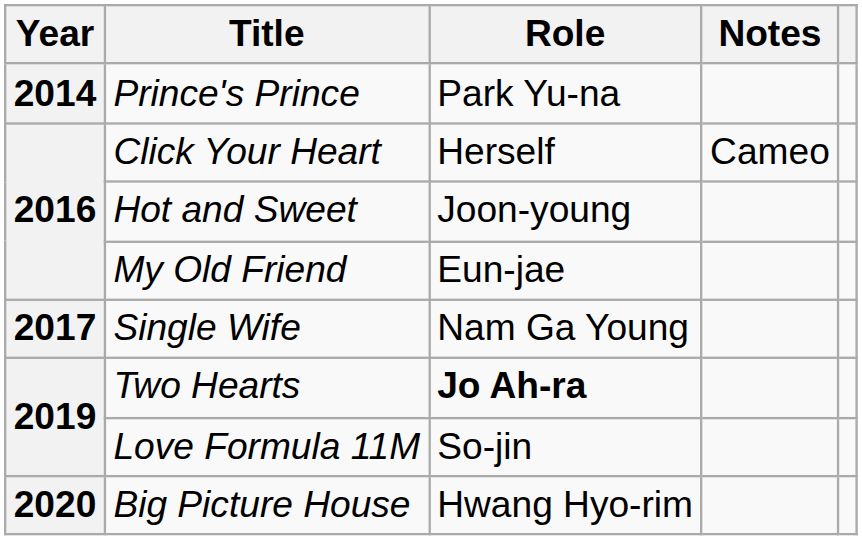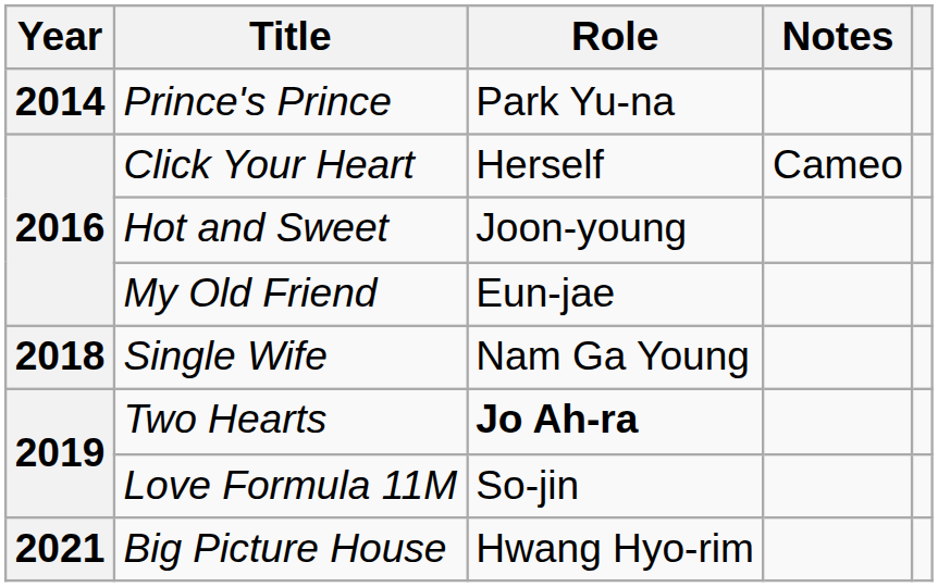 <table class="wikitable plainrowheaders">
 <tr>
 <th scope="col">Year</th>
 <th scope="col">Title</th>
 <th scope="col">Role</th>
 <th scope="col">Notes</th>
 <th scope="col" class="unsortable"></th>
 </tr>
 <tr>
 <th scope="row">2014</th>
 <td><em>Prince's Prince</em></td>
 <td>Park Yu-na</td>
 <td></td>
 <td style="text-align:center"></td>
 </tr>
 <tr>
 <th scope="row" rowspan="3">2016</th>
 <td><em>Click Your Heart</em></td>
 <td>Herself</td>
 <td>Cameo</td>
 <td style="text-align:center"></td>
 </tr>
 <tr>
 <td><em>Hot and Sweet</em></td>
 <td>Joon-young</td>
 <td></td>
 <td style="text-align:center"></td>
 </tr>
 <tr>
 <td><em>My Old Friend</em></td>
 <td>Eun-jae</td>
 <td></td>
 <td style="text-align:center"></td>
 </tr>
 <tr>
-<th scope="row">2017</th>
+<th scope="row">2018</th>
 <td><em>Single Wife</em></td>
 <td>Nam Ga Young</td>
 <td></td>
 <td style="text-align:center"></td>
 </tr>
 <tr>
 <th scope="row" rowspan="2">2019</th>
 <td><em>Two Hearts</em></td>
 <td><strong>Jo Ah-ra</strong></td>
 <td></td>
 <td style="text-align:center"></td>
 </tr>
 <tr>
 <td><em>Love Formula 11M</em></td>
 <td>So-jin</td>
 <td></td>
 <td style="text-align:center"></td>
 </tr>
 <tr>
-<th scope="row">2020</th>
+<th scope="row">2021</th>
 <td><em>Big Picture House</em></td>
 <td>Hwang Hyo-rim</td>
 <td></td>
 <td style="text-align:center"></td>
 </tr>
 </table>
